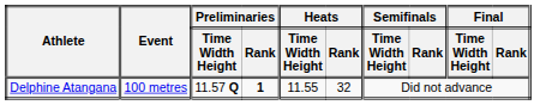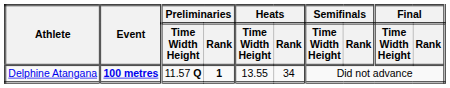 <table class=wikitable style="font-size:90%; border: double;">
 <tr>
 <th rowspan="2" style="border-right:double">Athlete</th>
 <th rowspan="2" style="border-right:double">Event</th>
 <th colspan="2" style="border-right:double; border-bottom:double;">Preliminaries</th>
 <th colspan="2" style="border-right:double; border-bottom:double;">Heats</th>
 <th colspan="2" style="border-right:double; border-bottom:double;">Semifinals</th>
 <th colspan="2" style="border-right:double; border-bottom:double;">Final</th>
 </tr>
 <tr>
 <th>Time<br>Width<br>Height</th>
 <th style="border-right:double">Rank</th>
 <th>Time<br>Width<br>Height</th>
 <th style="border-right:double">Rank</th>
 <th>Time<br>Width<br>Height</th>
 <th style="border-right:double">Rank</th>
 <th>Time<br>Width<br>Height</th>
 <th style="border-right:double">Rank</th>
 </tr>
 <tr style="border-top: double;">
 <td style="border-right:double"><a href='#'>Delphine Atangana</a></td>
-<td style="border-right:double"><a href='#'>100 metres</a></td>
+<td style="border-right:double"><strong><a href='#'>100 metres</a></strong></td>
 <td align=center>11.57 <strong>Q</strong></td>
 <td align=center style="border-right:double"><strong>1</strong></td>
-<td align=center>11.55</td>
-<td align=center style="border-right:double">32</td>
+<td align=center>13.55</td>
+<td align=center style="border-right:double">34</td>
 <td colspan="4" align=center>Did not advance</td>
 </tr>
 </table>
